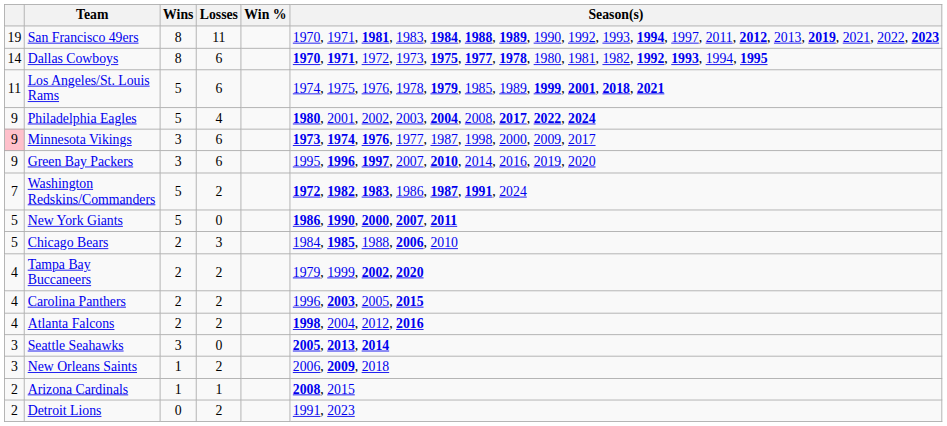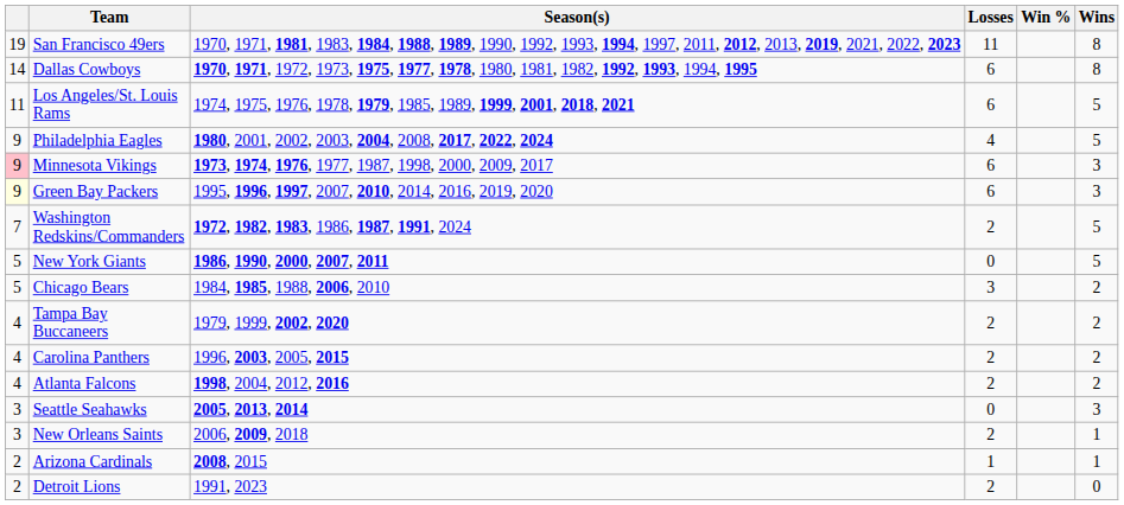 <table class="wikitable sortable plainrowheaders" style="text-align:center;">
 <tr>
 <th scope="col"></th>
 <th scope="col" width="150">Team</th>
-<th scope="col">Wins</th>
+<th scope="col" class="unsortable">Season(s)</th>
 <th scope="col">Losses</th>
 <th scope="col">Win %</th>
-<th scope="col" class="unsortable">Season(s)</th>
+<th scope="col">Wins</th>
 </tr>
 <tr>
 <td>19</td>
 <td style="text-align:left;"><a href='#'>San Francisco 49ers</a></td>
-<td>8</td>
+<td align="left"><a href='#'>1970</a>, <a href='#'>1971</a>, <strong><a href='#'>1981</a></strong>, <a href='#'>1983</a>, <strong><a href='#'>1984</a></strong>, <strong><a href='#'>1988</a></strong>, <strong><a href='#'>1989</a></strong>, <a href='#'>1990</a>, <a href='#'>1992</a>, <a href='#'>1993</a>, <strong><a href='#'>1994</a></strong>, <a href='#'>1997</a>, <a href='#'>2011</a>, <strong><a href='#'>2012</a></strong>, <a href='#'>2013</a>, <strong><a href='#'>2019</a></strong>, <a href='#'>2021</a>, <a href='#'>2022</a>, <strong><a href='#'>2023</a></strong></td>
 <td>11</td>
 <td></td>
-<td align="left"><a href='#'>1970</a>, <a href='#'>1971</a>, <strong><a href='#'>1981</a></strong>, <a href='#'>1983</a>, <strong><a href='#'>1984</a></strong>, <strong><a href='#'>1988</a></strong>, <strong><a href='#'>1989</a></strong>, <a href='#'>1990</a>, <a href='#'>1992</a>, <a href='#'>1993</a>, <strong><a href='#'>1994</a></strong>, <a href='#'>1997</a>, <a href='#'>2011</a>, <strong><a href='#'>2012</a></strong>, <a href='#'>2013</a>, <strong><a href='#'>2019</a></strong>, <a href='#'>2021</a>, <a href='#'>2022</a>, <strong><a href='#'>2023</a></strong></td>
+<td>8</td>
 </tr>
 <tr>
 <td>14</td>
 <td style="text-align:left;"><a href='#'>Dallas Cowboys</a></td>
-<td>8</td>
+<td align="left"><strong><a href='#'>1970</a></strong>, <strong><a href='#'>1971</a></strong>, <a href='#'>1972</a>, <a href='#'>1973</a>, <strong><a href='#'>1975</a></strong>, <strong><a href='#'>1977</a></strong>, <strong><a href='#'>1978</a></strong>, <a href='#'>1980</a>, <a href='#'>1981</a>, <a href='#'>1982</a>, <strong><a href='#'>1992</a></strong>, <strong><a href='#'>1993</a></strong>, <a href='#'>1994</a>, <strong><a href='#'>1995</a></strong></td>
 <td>6</td>
 <td></td>
-<td align="left"><strong><a href='#'>1970</a></strong>, <strong><a href='#'>1971</a></strong>, <a href='#'>1972</a>, <a href='#'>1973</a>, <strong><a href='#'>1975</a></strong>, <strong><a href='#'>1977</a></strong>, <strong><a href='#'>1978</a></strong>, <a href='#'>1980</a>, <a href='#'>1981</a>, <a href='#'>1982</a>, <strong><a href='#'>1992</a></strong>, <strong><a href='#'>1993</a></strong>, <a href='#'>1994</a>, <strong><a href='#'>1995</a></strong></td>
+<td>8</td>
 </tr>
 <tr>
 <td>11</td>
 <td style="text-align:left;"><a href='#'>Los Angeles/St. Louis Rams</a></td>
-<td>5</td>
+<td align="left"><a href='#'>1974</a>, <a href='#'>1975</a>, <a href='#'>1976</a>, <a href='#'>1978</a>, <strong><a href='#'>1979</a></strong>, <a href='#'>1985</a>, <a href='#'>1989</a>, <strong><a href='#'>1999</a></strong>, <strong><a href='#'>2001</a></strong>, <strong><a href='#'>2018</a></strong>, <strong><a href='#'>2021</a></strong></td>
 <td>6</td>
 <td></td>
-<td align="left"><a href='#'>1974</a>, <a href='#'>1975</a>, <a href='#'>1976</a>, <a href='#'>1978</a>, <strong><a href='#'>1979</a></strong>, <a href='#'>1985</a>, <a href='#'>1989</a>, <strong><a href='#'>1999</a></strong>, <strong><a href='#'>2001</a></strong>, <strong><a href='#'>2018</a></strong>, <strong><a href='#'>2021</a></strong></td>
+<td>5</td>
 </tr>
 <tr>
 <td>9</td>
 <td style="text-align:left;"><a href='#'>Philadelphia Eagles</a></td>
-<td>5</td>
+<td align="left"><strong><a href='#'>1980</a></strong>, <a href='#'>2001</a>, <a href='#'>2002</a>, <a href='#'>2003</a>, <strong><a href='#'>2004</a></strong>, <a href='#'>2008</a>, <strong><a href='#'>2017</a></strong>, <strong><a href='#'>2022</a></strong>, <strong><a href='#'>2024</a></strong></td>
 <td>4</td>
 <td></td>
-<td align="left"><strong><a href='#'>1980</a></strong>, <a href='#'>2001</a>, <a href='#'>2002</a>, <a href='#'>2003</a>, <strong><a href='#'>2004</a></strong>, <a href='#'>2008</a>, <strong><a href='#'>2017</a></strong>, <strong><a href='#'>2022</a></strong>, <strong><a href='#'>2024</a></strong></td>
+<td>5</td>
 </tr>
 <tr>
 <td style="background: pink;">9</td>
 <td style="text-align:left;"><a href='#'>Minnesota Vikings</a></td>
-<td>3</td>
+<td align="left"><strong><a href='#'>1973</a></strong>, <strong><a href='#'>1974</a></strong>, <strong><a href='#'>1976</a></strong>, <a href='#'>1977</a>, <a href='#'>1987</a>, <a href='#'>1998</a>, <a href='#'>2000</a>, <a href='#'>2009</a>, <a href='#'>2017</a></td>
 <td>6</td>
 <td></td>
-<td align="left"><strong><a href='#'>1973</a></strong>, <strong><a href='#'>1974</a></strong>, <strong><a href='#'>1976</a></strong>, <a href='#'>1977</a>, <a href='#'>1987</a>, <a href='#'>1998</a>, <a href='#'>2000</a>, <a href='#'>2009</a>, <a href='#'>2017</a></td>
+<td>3</td>
 </tr>
 <tr>
-<td>9</td>
+<td style="background: lightyellow;">9</td>
 <td style="text-align:left;"><a href='#'>Green Bay Packers</a></td>
-<td>3</td>
+<td align="left"><a href='#'>1995</a>, <strong><a href='#'>1996</a></strong>, <strong><a href='#'>1997</a></strong>, <a href='#'>2007</a>, <strong><a href='#'>2010</a></strong>, <a href='#'>2014</a>, <a href='#'>2016</a>, <a href='#'>2019</a>, <a href='#'>2020</a></td>
 <td>6</td>
 <td></td>
-<td align="left"><a href='#'>1995</a>, <strong><a href='#'>1996</a></strong>, <strong><a href='#'>1997</a></strong>, <a href='#'>2007</a>, <strong><a href='#'>2010</a></strong>, <a href='#'>2014</a>, <a href='#'>2016</a>, <a href='#'>2019</a>, <a href='#'>2020</a></td>
+<td>3</td>
 </tr>
 <tr>
 <td>7</td>
 <td style="text-align:left;"><a href='#'>Washington Redskins/Commanders</a></td>
-<td>5</td>
+<td align="left"><strong><a href='#'>1972</a></strong>, <strong><a href='#'>1982</a></strong>, <strong><a href='#'>1983</a></strong>, <a href='#'>1986</a>, <strong><a href='#'>1987</a></strong>, <strong><a href='#'>1991</a></strong>, <a href='#'>2024</a></td>
 <td>2</td>
 <td></td>
-<td align="left"><strong><a href='#'>1972</a></strong>, <strong><a href='#'>1982</a></strong>, <strong><a href='#'>1983</a></strong>, <a href='#'>1986</a>, <strong><a href='#'>1987</a></strong>, <strong><a href='#'>1991</a></strong>, <a href='#'>2024</a></td>
+<td>5</td>
 </tr>
 <tr>
 <td>5</td>
 <td style="text-align:left;"><a href='#'>New York Giants</a></td>
-<td>5</td>
+<td align="left"><strong><a href='#'>1986</a></strong>, <strong><a href='#'>1990</a></strong>, <strong><a href='#'>2000</a></strong>, <strong><a href='#'>2007</a></strong>, <strong><a href='#'>2011</a></strong></td>
 <td>0</td>
 <td></td>
-<td align="left"><strong><a href='#'>1986</a></strong>, <strong><a href='#'>1990</a></strong>, <strong><a href='#'>2000</a></strong>, <strong><a href='#'>2007</a></strong>, <strong><a href='#'>2011</a></strong></td>
+<td>5</td>
 </tr>
 <tr>
 <td>5</td>
 <td style="text-align:left;"><a href='#'>Chicago Bears</a></td>
-<td>2</td>
+<td align="left"><a href='#'>1984</a>, <strong><a href='#'>1985</a></strong>, <a href='#'>1988</a>, <strong><a href='#'>2006</a></strong>, <a href='#'>2010</a></td>
 <td>3</td>
 <td></td>
-<td align="left"><a href='#'>1984</a>, <strong><a href='#'>1985</a></strong>, <a href='#'>1988</a>, <strong><a href='#'>2006</a></strong>, <a href='#'>2010</a></td>
+<td>2</td>
 </tr>
 <tr>
 <td>4</td>
 <td style="text-align:left;"><a href='#'>Tampa Bay Buccaneers</a></td>
-<td>2</td>
+<td align="left"><a href='#'>1979</a>, <a href='#'>1999</a>, <strong><a href='#'>2002</a></strong>, <strong><a href='#'>2020</a></strong></td>
 <td>2</td>
 <td></td>
-<td align="left"><a href='#'>1979</a>, <a href='#'>1999</a>, <strong><a href='#'>2002</a></strong>, <strong><a href='#'>2020</a></strong></td>
+<td>2</td>
 </tr>
 <tr>
 <td>4</td>
 <td style="text-align:left;"><a href='#'>Carolina Panthers</a></td>
-<td>2</td>
+<td align="left"><a href='#'>1996</a>, <strong><a href='#'>2003</a></strong>, <a href='#'>2005</a>, <strong><a href='#'>2015</a></strong></td>
 <td>2</td>
 <td></td>
-<td align="left"><a href='#'>1996</a>, <strong><a href='#'>2003</a></strong>, <a href='#'>2005</a>, <strong><a href='#'>2015</a></strong></td>
+<td>2</td>
 </tr>
 <tr>
 <td>4</td>
 <td style="text-align:left;"><a href='#'>Atlanta Falcons</a></td>
-<td>2</td>
+<td align="left"><strong><a href='#'>1998</a></strong>, <a href='#'>2004</a>, <a href='#'>2012</a>, <strong><a href='#'>2016</a></strong></td>
 <td>2</td>
 <td></td>
-<td align="left"><strong><a href='#'>1998</a></strong>, <a href='#'>2004</a>, <a href='#'>2012</a>, <strong><a href='#'>2016</a></strong></td>
+<td>2</td>
 </tr>
 <tr>
 <td>3</td>
 <td style="text-align:left;"><a href='#'>Seattle Seahawks</a></td>
-<td>3</td>
+<td align="left"><strong><a href='#'>2005</a></strong>, <strong><a href='#'>2013</a></strong>, <strong><a href='#'>2014</a></strong></td>
 <td>0</td>
 <td></td>
-<td align="left"><strong><a href='#'>2005</a></strong>, <strong><a href='#'>2013</a></strong>, <strong><a href='#'>2014</a></strong></td>
+<td>3</td>
 </tr>
 <tr>
 <td>3</td>
 <td style="text-align:left;"><a href='#'>New Orleans Saints</a></td>
-<td>1</td>
+<td align="left"><a href='#'>2006</a>, <strong><a href='#'>2009</a></strong>, <a href='#'>2018</a></td>
 <td>2</td>
 <td></td>
-<td align="left"><a href='#'>2006</a>, <strong><a href='#'>2009</a></strong>, <a href='#'>2018</a></td>
+<td>1</td>
 </tr>
 <tr>
 <td>2</td>
 <td style="text-align:left;"><a href='#'>Arizona Cardinals</a></td>
-<td>1</td>
+<td align="left"><strong><a href='#'>2008</a></strong>, <a href='#'>2015</a></td>
 <td>1</td>
 <td></td>
-<td align="left"><strong><a href='#'>2008</a></strong>, <a href='#'>2015</a></td>
+<td>1</td>
 </tr>
 <tr>
 <td>2</td>
 <td style="text-align:left;"><a href='#'>Detroit Lions</a></td>
-<td>0</td>
+<td align="left"><a href='#'>1991</a>, <a href='#'>2023</a></td>
 <td>2</td>
 <td></td>
-<td align="left"><a href='#'>1991</a>, <a href='#'>2023</a></td>
+<td>0</td>
 </tr>
 </table>
